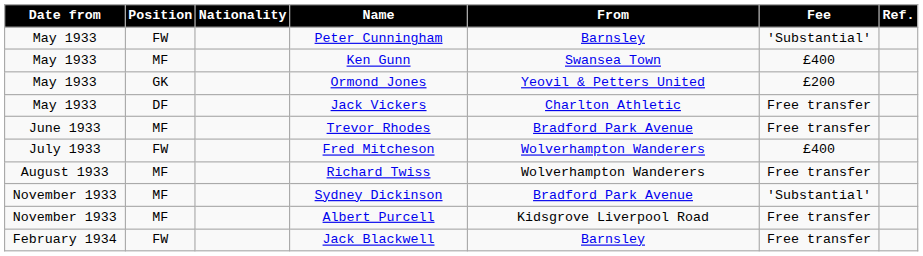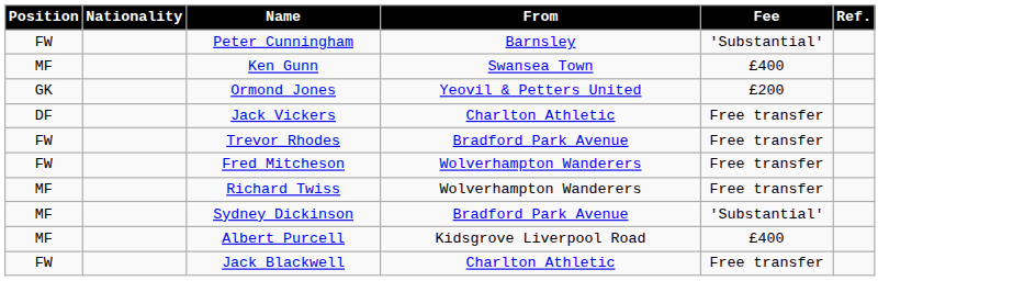 <table class="wikitable" style="text-align:center; font-size:90%; ">
 <tr>
-<th style="background:#000000; color:white; width:100px;">Date from</th>
 <th style="background:#000000; color:white; width:50px;">Position</th>
 <th style="background:#000000; color:white; width:50px;">Nationality</th>
 <th style="background:#000000; color:white; width:150px;">Name</th>
 <th style="background:#000000; color:white; width:250px;">From</th>
 <th style="background:#000000; color:white; width:100px;">Fee</th>
 <th style="background:#000000; color:white; width:25px;">Ref.</th>
 </tr>
 <tr>
-<td>May 1933</td>
 <td>FW</td>
 <td></td>
 <td><a href='#'>Peter Cunningham</a></td>
 <td><a href='#'>Barnsley</a></td>
 <td>'Substantial'</td>
 <td></td>
 </tr>
 <tr>
-<td>May 1933</td>
 <td>MF</td>
 <td></td>
 <td><a href='#'>Ken Gunn</a></td>
 <td><a href='#'>Swansea Town</a></td>
 <td>£400</td>
 <td></td>
 </tr>
 <tr>
-<td>May 1933</td>
 <td>GK</td>
 <td></td>
 <td><a href='#'>Ormond Jones</a></td>
 <td><a href='#'>Yeovil & Petters United</a></td>
 <td>£200</td>
 <td></td>
 </tr>
 <tr>
-<td>May 1933</td>
 <td>DF</td>
 <td></td>
 <td><a href='#'>Jack Vickers</a></td>
 <td><a href='#'>Charlton Athletic</a></td>
 <td>Free transfer</td>
 <td></td>
 </tr>
 <tr>
-<td>June 1933</td>
-<td>MF</td>
+<td>FW</td>
 <td></td>
 <td><a href='#'>Trevor Rhodes</a></td>
 <td><a href='#'>Bradford Park Avenue</a></td>
 <td>Free transfer</td>
 <td></td>
 </tr>
 <tr>
-<td>July 1933</td>
 <td>FW</td>
 <td></td>
 <td><a href='#'>Fred Mitcheson</a></td>
 <td><a href='#'>Wolverhampton Wanderers</a></td>
-<td>£400</td>
+<td>Free transfer</td>
 <td></td>
 </tr>
 <tr>
-<td>August 1933</td>
 <td>MF</td>
 <td></td>
 <td><a href='#'>Richard Twiss</a></td>
 <td>Wolverhampton Wanderers</td>
 <td>Free transfer</td>
 <td></td>
 </tr>
 <tr>
-<td>November 1933</td>
 <td>MF</td>
 <td></td>
 <td><a href='#'>Sydney Dickinson</a></td>
 <td><a href='#'>Bradford Park Avenue</a></td>
 <td>'Substantial'</td>
 <td></td>
 </tr>
 <tr>
-<td>November 1933</td>
 <td>MF</td>
 <td></td>
 <td><a href='#'>Albert Purcell</a></td>
 <td>Kidsgrove Liverpool Road</td>
-<td>Free transfer</td>
+<td>£400</td>
 <td></td>
 </tr>
 <tr>
-<td>February 1934</td>
 <td>FW</td>
 <td></td>
 <td><a href='#'>Jack Blackwell</a></td>
-<td><a href='#'>Barnsley</a></td>
+<td><a href='#'>Charlton Athletic</a></td>
 <td>Free transfer</td>
 <td></td>
 </tr>
 </table>
